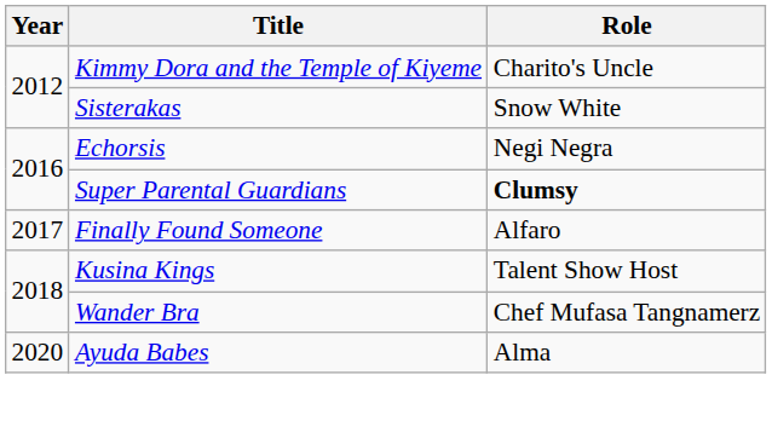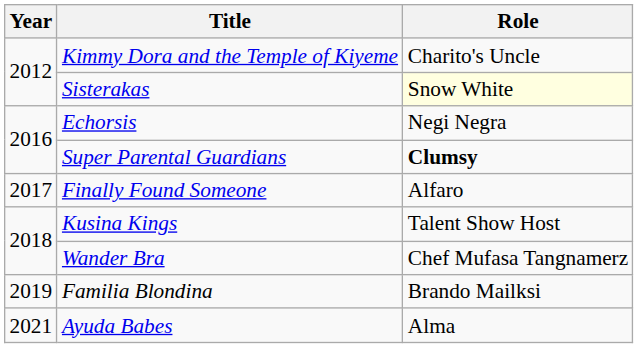 <table class="wikitable sortable">
 <tr>
 <th>Year</th>
 <th>Title</th>
 <th>Role</th>
 </tr>
 <tr>
 <td rowspan="2">2012</td>
 <td><em><a href='#'>Kimmy Dora and the Temple of Kiyeme</a></em></td>
 <td>Charito's Uncle</td>
 </tr>
 <tr>
 <td><em><a href='#'>Sisterakas</a></em></td>
-<td>Snow White</td>
+<td style="background: lightyellow;">Snow White</td>
 </tr>
 <tr>
 <td rowspan="2">2016</td>
 <td><em><a href='#'>Echorsis</a></em></td>
 <td>Negi Negra</td>
 </tr>
 <tr>
 <td><em><a href='#'>Super Parental Guardians</a></em></td>
 <td><strong>Clumsy</strong></td>
 </tr>
 <tr>
 <td>2017</td>
 <td><em><a href='#'>Finally Found Someone</a></em></td>
 <td>Alfaro</td>
 </tr>
 <tr>
 <td rowspan="2">2018</td>
 <td><em><a href='#'>Kusina Kings</a></em></td>
 <td>Talent Show Host</td>
 </tr>
 <tr>
 <td><em><a href='#'>Wander Bra</a></em></td>
 <td>Chef Mufasa Tangnamerz</td>
 </tr>
 <tr>
-<td>2020</td>
+<td>2019</td>
+<td><em>Familia Blondina</em></td>
+<td>Brando Mailksi</td>
+</tr>
+<tr>
+<td>2021</td>
 <td><em><a href='#'>Ayuda Babes</a></em></td>
 <td>Alma</td>
 </tr>
 </table>
